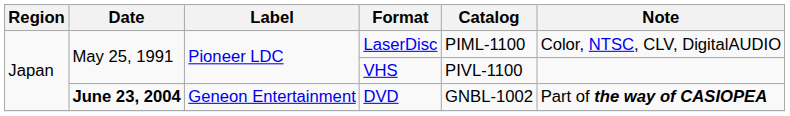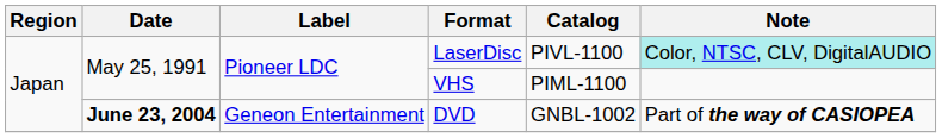 <table class="wikitable sortable">
 <tr>
 <th>Region</th>
 <th>Date</th>
 <th>Label</th>
 <th>Format</th>
 <th>Catalog</th>
 <th>Note</th>
 </tr>
 <tr>
 <td rowspan="3">Japan</td>
 <td rowspan="2">May 25, 1991</td>
 <td rowspan="2"><a href='#'>Pioneer LDC</a></td>
 <td><a href='#'>LaserDisc</a></td>
-<td>PIML-1100</td>
-<td>Color, <a href='#'>NTSC</a>, CLV, DigitalAUDIO</td>
+<td>PIVL-1100</td>
+<td style="background: paleturquoise;">Color, <a href='#'>NTSC</a>, CLV, DigitalAUDIO</td>
 </tr>
 <tr>
 <td><a href='#'>VHS</a></td>
-<td>PIVL-1100</td>
+<td>PIML-1100</td>
 <td></td>
 </tr>
 <tr>
 <td><strong>June 23, 2004</strong></td>
 <td><a href='#'>Geneon Entertainment</a></td>
 <td><a href='#'>DVD</a></td>
 <td>GNBL-1002</td>
 <td>Part of <strong><em>the way of CASIOPEA</em></strong></td>
 </tr>
 <tr>
 </tr>
 </table>
